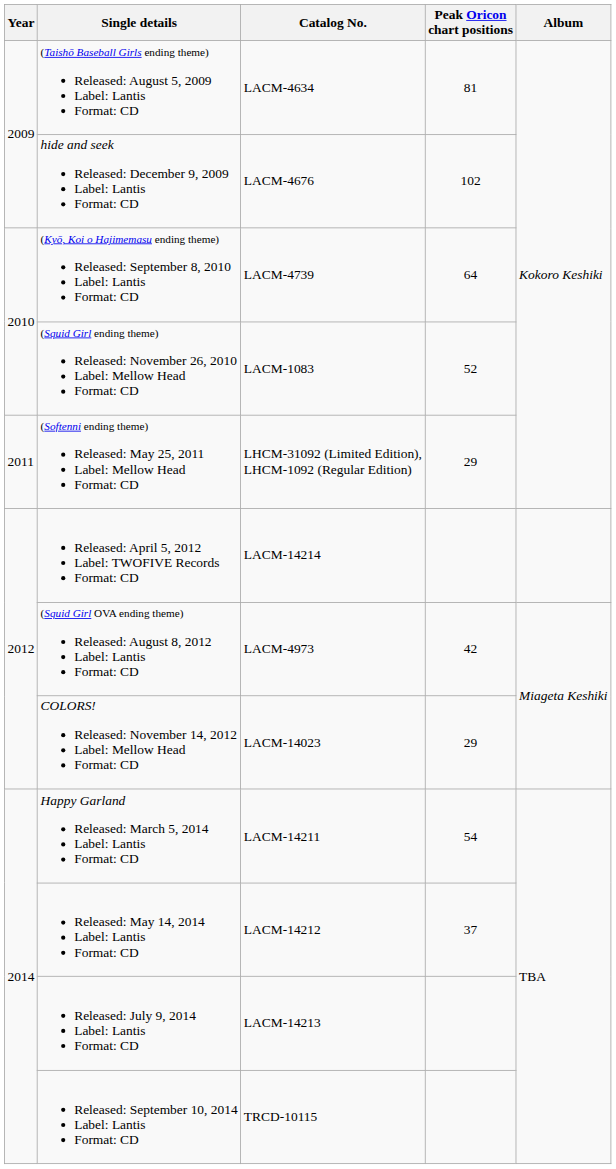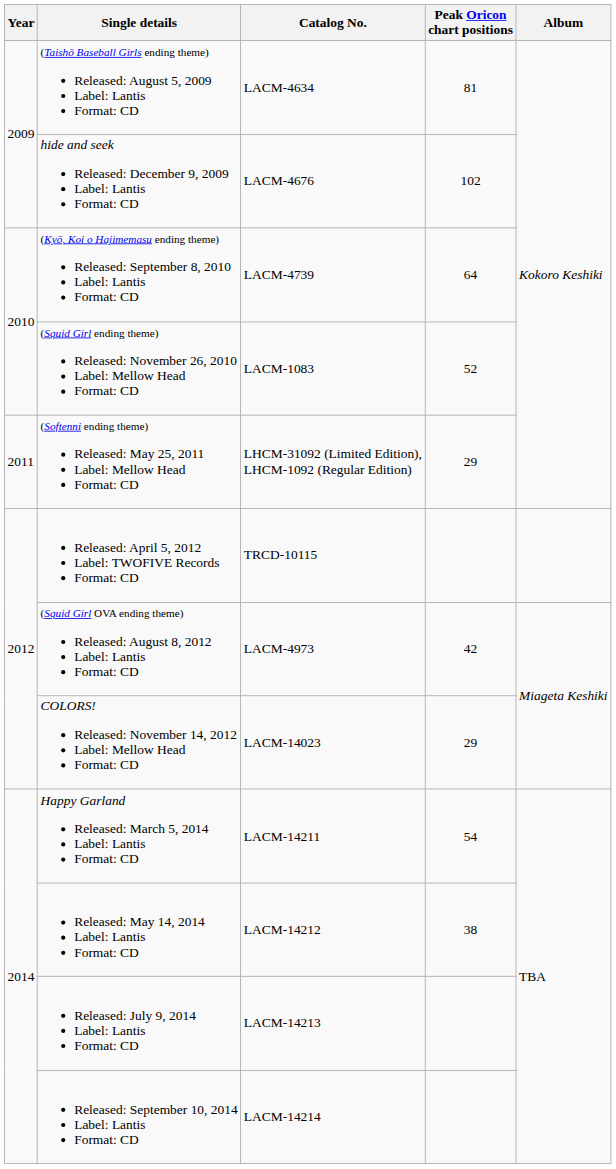 <table class="wikitable">
 <tr>
 <th>Year</th>
 <th>Single details</th>
 <th>Catalog No.</th>
 <th>Peak <a href='#'>Oricon</a><br> chart positions</th>
 <th>Album</th>
 </tr>
 <tr>
 <td rowspan="2">2009</td>
 <td align="left"><em></em> <small>(<em><a href='#'>Taishō Baseball Girls</a></em> ending theme)</small><br><ul><li>Released: August 5, 2009</li><li>Label: Lantis</li><li>Format: CD</li></ul></td>
 <td>LACM-4634</td>
 <td align="center">81</td>
 <td rowspan="5"><em>Kokoro Keshiki</em></td>
 </tr>
 <tr>
 <td align="left"><em>hide and seek</em><br><ul><li>Released: December 9, 2009</li><li>Label: Lantis</li><li>Format: CD</li></ul></td>
 <td>LACM-4676</td>
 <td align="center">102</td>
 </tr>
 <tr>
 <td rowspan="2">2010</td>
 <td align="left"><em></em> <small>(<em><a href='#'>Kyō, Koi o Hajimemasu</a></em> ending theme)</small><br><ul><li>Released: September 8, 2010</li><li>Label: Lantis</li><li>Format: CD</li></ul></td>
 <td>LACM-4739</td>
 <td align="center">64</td>
 </tr>
 <tr>
 <td align="left"><em></em> <small>(<em><a href='#'>Squid Girl</a></em> ending theme)</small><br><ul><li>Released: November 26, 2010</li><li>Label: Mellow Head</li><li>Format: CD</li></ul></td>
 <td>LACM-1083</td>
 <td align="center">52</td>
 </tr>
 <tr>
 <td>2011</td>
 <td align="left"><em></em> <small>(<em><a href='#'>Softenni</a></em> ending theme)</small><br><ul><li>Released: May 25, 2011</li><li>Label: Mellow Head</li><li>Format: CD</li></ul></td>
 <td>LHCM-31092 (Limited Edition),<br>LHCM-1092 (Regular Edition)</td>
 <td align="center">29</td>
 </tr>
 <tr>
 <td rowspan="3">2012</td>
 <td align="left"><em></em><br><ul><li>Released: April 5, 2012</li><li>Label: TWOFIVE Records</li><li>Format: CD</li></ul></td>
-<td>LACM-14214</td>
+<td>TRCD-10115</td>
 <td align="center"></td>
 </tr>
 <tr>
 <td align="left"><em></em> <small>(<em><a href='#'>Squid Girl</a></em> OVA ending theme)</small><br><ul><li>Released: August 8, 2012</li><li>Label: Lantis</li><li>Format: CD</li></ul></td>
 <td>LACM-4973</td>
 <td align="center">42</td>
 <td rowspan="2"><em>Miageta Keshiki</em></td>
 </tr>
 <tr>
 <td align="left"><em>COLORS!</em><br><ul><li>Released: November 14, 2012</li><li>Label: Mellow Head</li><li>Format: CD</li></ul></td>
 <td>LACM-14023</td>
 <td align="center">29</td>
 </tr>
 <tr>
 <td rowspan="4">2014</td>
 <td align="left"><em>Happy Garland</em><br><ul><li>Released: March 5, 2014</li><li>Label: Lantis</li><li>Format: CD</li></ul></td>
 <td>LACM-14211</td>
 <td align="center">54</td>
 <td rowspan="4">TBA</td>
 </tr>
 <tr>
 <td align="left"><em></em><br><ul><li>Released: May 14, 2014</li><li>Label: Lantis</li><li>Format: CD</li></ul></td>
 <td>LACM-14212</td>
-<td align="center">37</td>
+<td align="center">38</td>
 </tr>
 <tr>
 <td align="left"><em></em><br><ul><li>Released: July 9, 2014</li><li>Label: Lantis</li><li>Format: CD</li></ul></td>
 <td>LACM-14213</td>
 <td></td>
 </tr>
 <tr>
 <td align="left"><em></em><br><ul><li>Released: September 10, 2014</li><li>Label: Lantis</li><li>Format: CD</li></ul></td>
-<td>TRCD-10115</td>
+<td>LACM-14214</td>
 </tr>
 </table>
